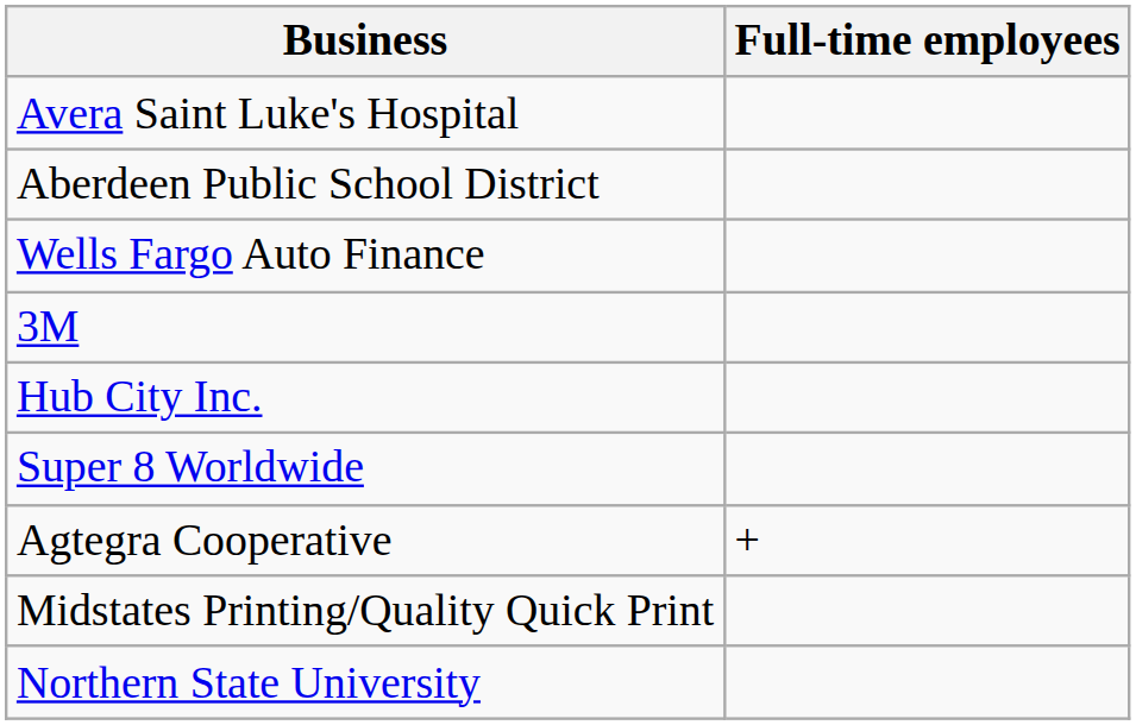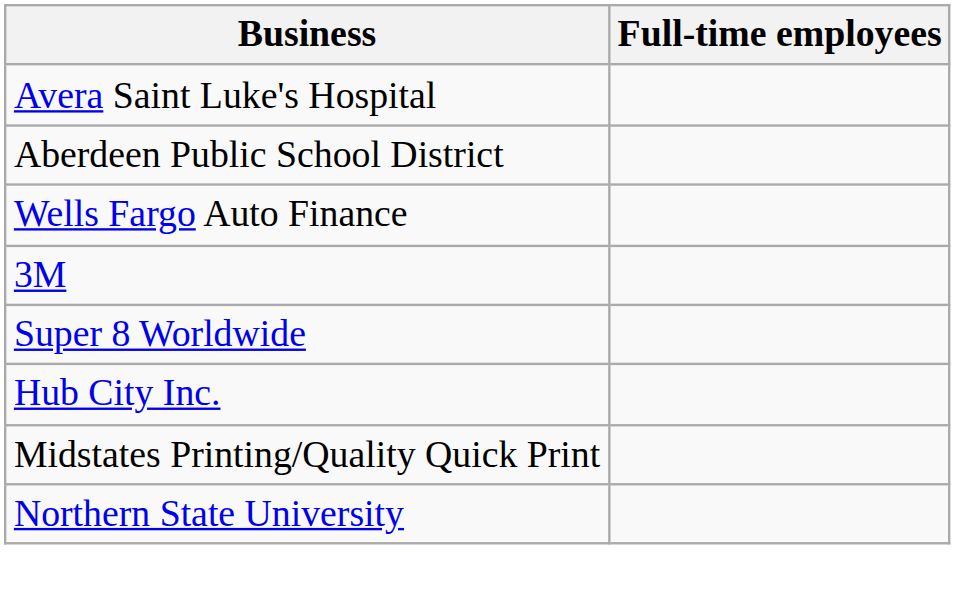 <table class="wikitable">
 <tr>
 <th>Business</th>
 <th>Full-time employees</th>
 </tr>
 <tr>
 <td><a href='#'>Avera</a> Saint Luke's Hospital</td>
 <td></td>
 </tr>
 <tr>
 <td>Aberdeen Public School District</td>
 <td></td>
 </tr>
 <tr>
 <td><a href='#'>Wells Fargo</a> Auto Finance</td>
 <td></td>
 </tr>
 <tr>
 <td><a href='#'>3M</a></td>
 <td></td>
 </tr>
 <tr>
-<td><a href='#'>Hub City Inc.</a></td>
-<td></td>
-</tr>
-<tr>
 <td><a href='#'>Super 8 Worldwide</a></td>
 <td></td>
 </tr>
 <tr>
-<td>Agtegra Cooperative</td>
-<td>+</td>
+<td><a href='#'>Hub City Inc.</a></td>
+<td></td>
 </tr>
 <tr>
 <td>Midstates Printing/Quality Quick Print</td>
 <td></td>
 </tr>
 <tr>
 <td><a href='#'>Northern State University</a></td>
 <td></td>
 </tr>
 </table>
